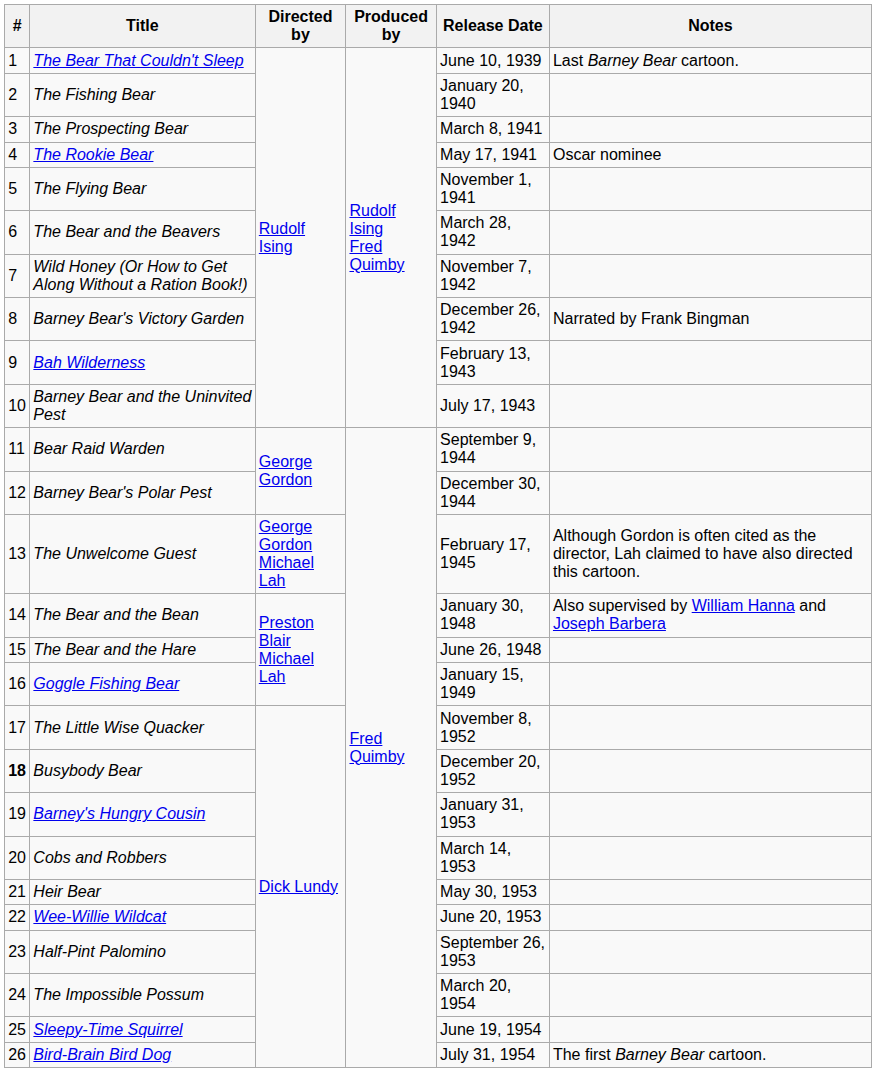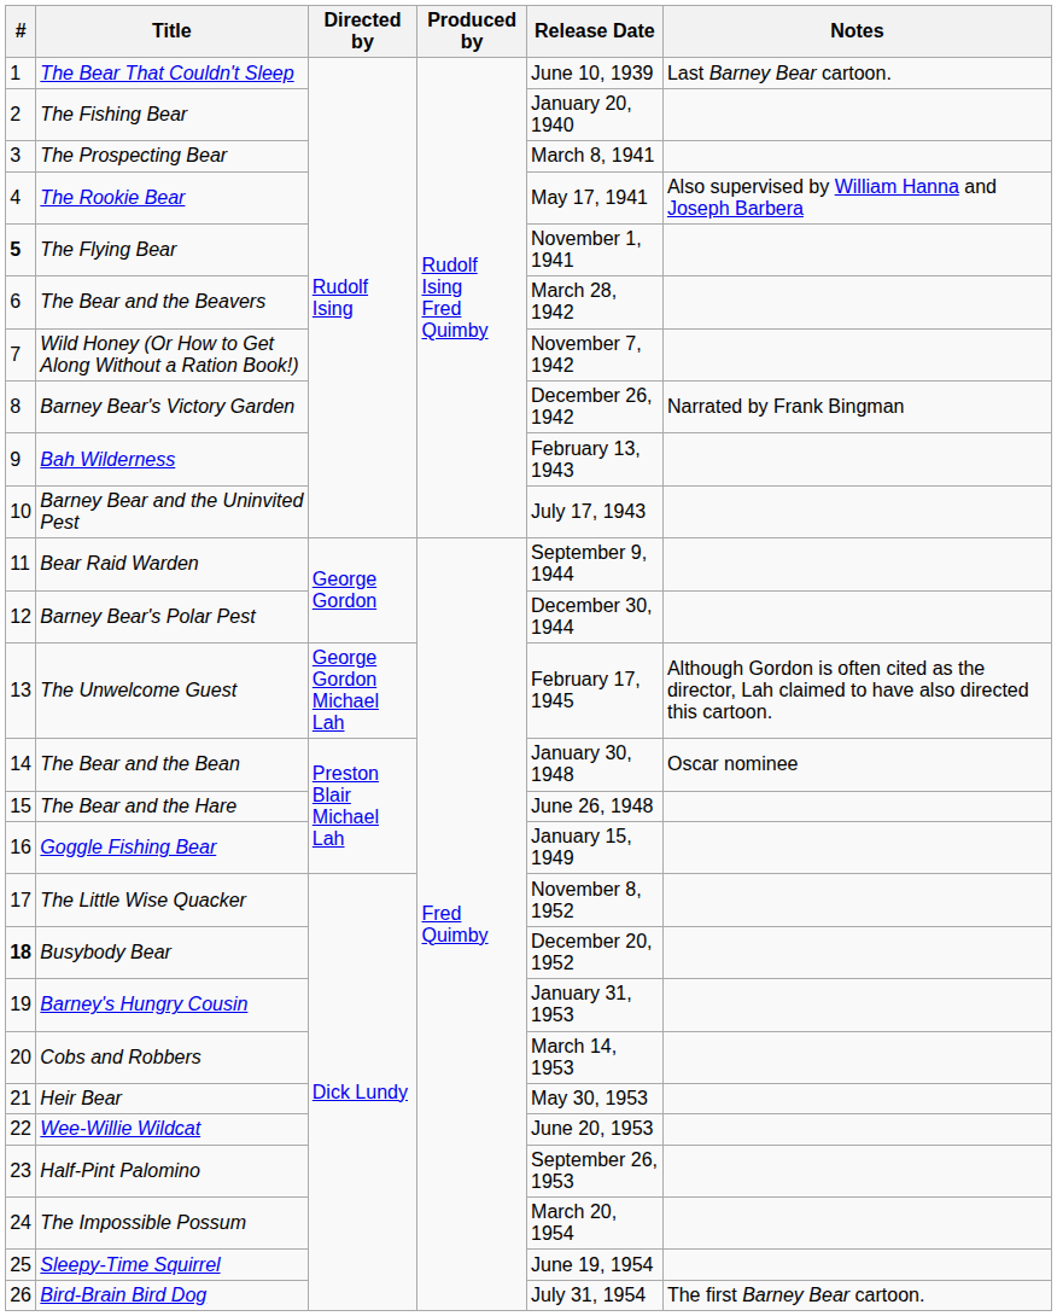 <table class="wikitable">
 <tr>
 <th>#</th>
 <th>Title</th>
 <th>Directed by</th>
 <th>Produced by</th>
 <th>Release Date</th>
 <th>Notes</th>
 </tr>
 <tr>
 <td>1</td>
 <td><em><a href='#'>The Bear That Couldn't Sleep</a></em></td>
 <td rowspan="10"><a href='#'>Rudolf Ising</a></td>
 <td rowspan="10"><a href='#'>Rudolf Ising</a><br><a href='#'>Fred Quimby</a></td>
 <td>June 10, 1939</td>
 <td>Last <em>Barney Bear</em> cartoon.</td>
 </tr>
 <tr>
 <td>2</td>
 <td><em>The Fishing Bear</em></td>
 <td>January 20, 1940</td>
 <td></td>
 </tr>
 <tr>
 <td>3</td>
 <td><em>The Prospecting Bear</em></td>
 <td>March 8, 1941</td>
 <td></td>
 </tr>
 <tr>
 <td>4</td>
 <td><em><a href='#'>The Rookie Bear</a></em></td>
 <td>May 17, 1941</td>
-<td>Oscar nominee</td>
+<td>Also supervised by <a href='#'>William Hanna</a> and <a href='#'>Joseph Barbera</a></td>
 </tr>
 <tr>
-<td>5</td>
+<td><strong>5</strong></td>
 <td><em>The Flying Bear</em></td>
 <td>November 1, 1941</td>
 <td></td>
 </tr>
 <tr>
 <td>6</td>
 <td><em>The Bear and the Beavers</em></td>
 <td>March 28, 1942</td>
 <td></td>
 </tr>
 <tr>
 <td>7</td>
 <td><em>Wild Honey (Or How to Get Along Without a Ration Book!) </em></td>
 <td>November 7, 1942</td>
 <td></td>
 </tr>
 <tr>
 <td>8</td>
 <td><em>Barney Bear's Victory Garden</em></td>
 <td>December 26, 1942</td>
 <td>Narrated by Frank Bingman</td>
 </tr>
 <tr>
 <td>9</td>
 <td><em><a href='#'>Bah Wilderness</a></em></td>
 <td>February 13, 1943</td>
 <td></td>
 </tr>
 <tr>
 <td>10</td>
 <td><em>Barney Bear and the Uninvited Pest</em></td>
 <td>July 17, 1943</td>
 <td></td>
 </tr>
 <tr>
 <td>11</td>
 <td><em>Bear Raid Warden</em></td>
 <td rowspan="2"><a href='#'>George Gordon</a></td>
 <td rowspan="16"><a href='#'>Fred Quimby</a></td>
 <td>September 9, 1944</td>
 <td></td>
 </tr>
 <tr>
 <td>12</td>
 <td><em>Barney Bear's Polar Pest</em></td>
 <td>December 30, 1944</td>
 <td></td>
 </tr>
 <tr>
 <td>13</td>
 <td><em>The Unwelcome Guest</em></td>
 <td><a href='#'>George Gordon</a><br><a href='#'>Michael Lah</a></td>
 <td>February 17, 1945</td>
 <td>Although Gordon is often cited as the director, Lah claimed to have also directed this cartoon.</td>
 </tr>
 <tr>
 <td>14</td>
 <td><em>The Bear and the Bean</em></td>
 <td rowspan="3"><a href='#'>Preston Blair</a><br><a href='#'>Michael Lah</a></td>
 <td>January 30, 1948</td>
-<td>Also supervised by <a href='#'>William Hanna</a> and <a href='#'>Joseph Barbera</a></td>
+<td>Oscar nominee</td>
 </tr>
 <tr>
 <td>15</td>
 <td><em>The Bear and the Hare</em></td>
 <td>June 26, 1948</td>
 <td></td>
 </tr>
 <tr>
 <td>16</td>
 <td><em><a href='#'>Goggle Fishing Bear</a></em></td>
 <td>January 15, 1949</td>
 <td></td>
 </tr>
 <tr>
 <td>17</td>
 <td><em>The Little Wise Quacker</em></td>
 <td rowspan="10"><a href='#'>Dick Lundy</a></td>
 <td>November 8, 1952</td>
 <td></td>
 </tr>
 <tr>
 <td><strong>18</strong></td>
 <td><em>Busybody Bear</em></td>
 <td>December 20, 1952</td>
 <td></td>
 </tr>
 <tr>
 <td>19</td>
 <td><em><a href='#'>Barney's Hungry Cousin</a></em></td>
 <td>January 31, 1953</td>
 <td></td>
 </tr>
 <tr>
 <td>20</td>
 <td><em>Cobs and Robbers</em></td>
 <td>March 14, 1953</td>
 <td></td>
 </tr>
 <tr>
 <td>21</td>
 <td><em>Heir Bear</em></td>
 <td>May 30, 1953</td>
 <td></td>
 </tr>
 <tr>
 <td>22</td>
 <td><em><a href='#'>Wee-Willie Wildcat</a></em></td>
 <td>June 20, 1953</td>
 <td></td>
 </tr>
 <tr>
 <td>23</td>
 <td><em>Half-Pint Palomino</em></td>
 <td>September 26, 1953</td>
 <td></td>
 </tr>
 <tr>
 <td>24</td>
 <td><em>The Impossible Possum</em></td>
 <td>March 20, 1954</td>
 <td></td>
 </tr>
 <tr>
 <td>25</td>
 <td><em><a href='#'>Sleepy-Time Squirrel</a></em></td>
 <td>June 19, 1954</td>
 <td></td>
 </tr>
 <tr>
 <td>26</td>
 <td><em><a href='#'>Bird-Brain Bird Dog</a></em></td>
 <td>July 31, 1954</td>
 <td>The first <em>Barney Bear</em> cartoon.</td>
 </tr>
 </table>
